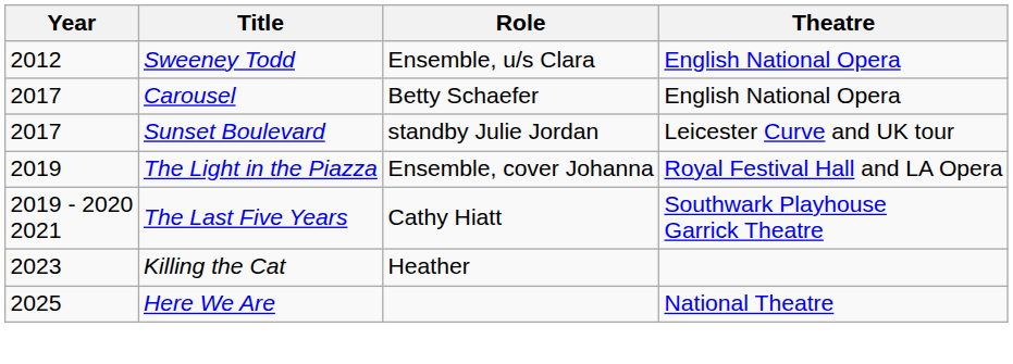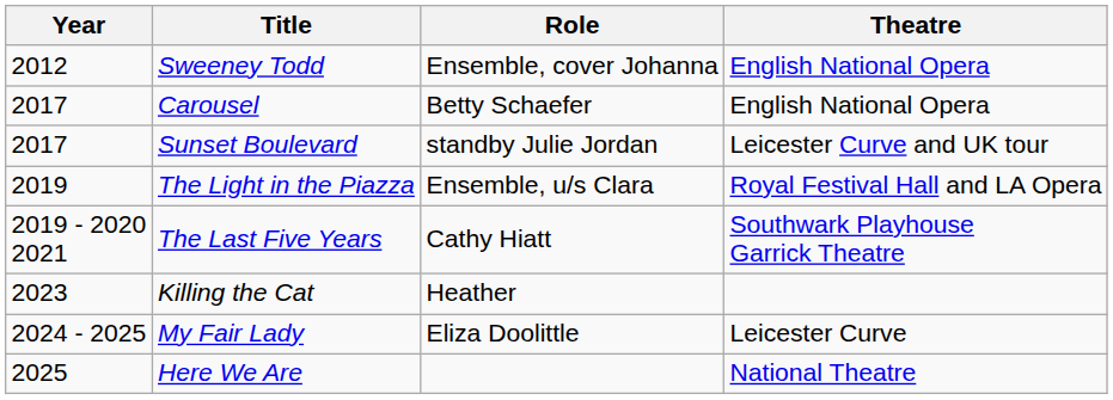 <table class="wikitable">
 <tr>
 <th>Year</th>
 <th>Title</th>
 <th>Role</th>
 <th>Theatre</th>
 </tr>
 <tr>
 <td>2012</td>
 <td><em><a href='#'>Sweeney Todd</a></em></td>
-<td>Ensemble, u/s Clara</td>
+<td>Ensemble, cover Johanna</td>
 <td><a href='#'>English National Opera</a></td>
 </tr>
 <tr>
 <td>2017</td>
 <td><em><a href='#'>Carousel</a></em></td>
 <td>Betty Schaefer</td>
 <td>English National Opera</td>
 </tr>
 <tr>
 <td>2017</td>
 <td><em><a href='#'>Sunset Boulevard</a></em></td>
 <td>standby Julie Jordan</td>
 <td>Leicester <a href='#'>Curve</a> and UK tour</td>
 </tr>
 <tr>
 <td>2019</td>
 <td><em><a href='#'>The Light in the Piazza</a></em></td>
-<td>Ensemble, cover Johanna</td>
+<td>Ensemble, u/s Clara</td>
 <td><a href='#'>Royal Festival Hall</a> and LA Opera</td>
 </tr>
 <tr>
 <td>2019 - 2020<br>2021</td>
 <td><em><a href='#'>The Last Five Years</a></em></td>
 <td>Cathy Hiatt</td>
 <td><a href='#'>Southwark Playhouse</a><br><a href='#'>Garrick Theatre</a></td>
 </tr>
 <tr>
 <td>2023</td>
 <td><em>Killing the Cat</em></td>
 <td>Heather</td>
 <td></td>
 </tr>
 <tr>
+<td>2024 - 2025</td>
+<td><em><a href='#'>My Fair Lady</a></em></td>
+<td>Eliza Doolittle</td>
+<td>Leicester Curve</td>
+</tr>
+<tr>
 <td>2025</td>
 <td><em><a href='#'>Here We Are</a></em></td>
 <td></td>
 <td><a href='#'>National Theatre</a></td>
 </tr>
 </table>
